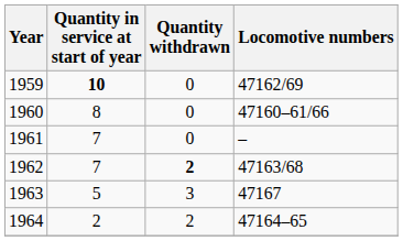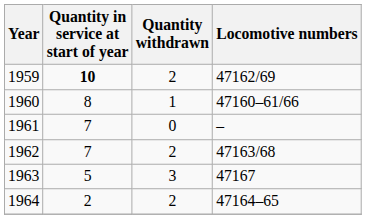 <table class=wikitable style=text-align:center>
 <tr>
 <th>Year</th>
 <th>Quantity in<br>service at<br>start of year</th>
 <th>Quantity<br>withdrawn</th>
 <th>Locomotive numbers</th>
 </tr>
 <tr>
 <td>1959</td>
 <td><strong>10</strong></td>
-<td>0</td>
+<td>2</td>
 <td align=left>47162/69</td>
 </tr>
 <tr>
 <td>1960</td>
 <td>8</td>
-<td>0</td>
+<td>1</td>
 <td align=left>47160–61/66</td>
 </tr>
 <tr>
 <td>1961</td>
 <td>7</td>
 <td>0</td>
 <td align=left>–</td>
 </tr>
 <tr>
 <td>1962</td>
 <td>7</td>
-<td><strong>2</strong></td>
+<td>2</td>
 <td align=left>47163/68</td>
 </tr>
 <tr>
 <td>1963</td>
 <td>5</td>
 <td>3</td>
 <td align=left>47167</td>
 </tr>
 <tr>
 <td>1964</td>
 <td>2</td>
 <td>2</td>
 <td align=left>47164–65</td>
 </tr>
 <tr>
 </tr>
 </table>
